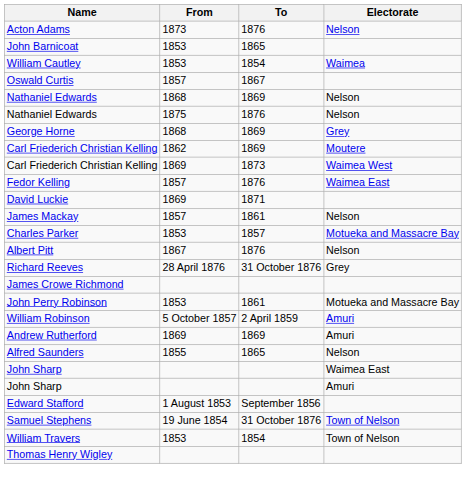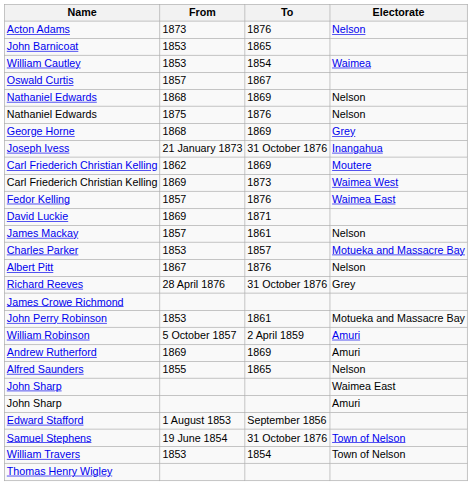 <table class="wikitable">
 <tr>
 <th>Name</th>
 <th>From</th>
 <th>To</th>
 <th>Electorate</th>
 </tr>
 <tr>
 <td><a href='#'>Acton Adams</a></td>
 <td>1873</td>
 <td>1876</td>
 <td><a href='#'>Nelson</a></td>
 </tr>
 <tr>
 <td><a href='#'>John Barnicoat</a></td>
 <td>1853</td>
 <td>1865</td>
 <td></td>
 </tr>
 <tr>
 <td><a href='#'>William Cautley</a></td>
 <td>1853</td>
 <td>1854</td>
 <td><a href='#'>Waimea</a></td>
 </tr>
 <tr>
 <td><a href='#'>Oswald Curtis</a></td>
 <td>1857</td>
 <td>1867</td>
 <td></td>
 </tr>
 <tr>
 <td><a href='#'>Nathaniel Edwards</a></td>
 <td>1868</td>
 <td>1869</td>
 <td>Nelson</td>
 </tr>
 <tr>
 <td>Nathaniel Edwards</td>
 <td>1875</td>
 <td>1876</td>
 <td>Nelson</td>
 </tr>
 <tr>
 <td><a href='#'>George Horne</a></td>
 <td>1868</td>
 <td>1869</td>
 <td><a href='#'>Grey</a></td>
+</tr>
+<tr>
+<td><a href='#'>Joseph Ivess</a></td>
+<td>21 January 1873</td>
+<td>31 October 1876</td>
+<td><a href='#'>Inangahua</a></td>
 </tr>
 <tr>
 <td><a href='#'>Carl Friederich Christian Kelling</a></td>
 <td>1862</td>
 <td>1869</td>
 <td><a href='#'>Moutere</a></td>
 </tr>
 <tr>
 <td>Carl Friederich Christian Kelling</td>
 <td>1869</td>
 <td>1873</td>
 <td><a href='#'>Waimea West</a></td>
 </tr>
 <tr>
 <td><a href='#'>Fedor Kelling</a></td>
 <td>1857</td>
 <td>1876</td>
 <td><a href='#'>Waimea East</a></td>
 </tr>
 <tr>
 <td><a href='#'>David Luckie</a></td>
 <td>1869</td>
 <td>1871</td>
 <td></td>
 </tr>
 <tr>
 <td><a href='#'>James Mackay</a></td>
 <td>1857</td>
 <td>1861</td>
 <td>Nelson</td>
 </tr>
 <tr>
 <td><a href='#'>Charles Parker</a></td>
 <td>1853</td>
 <td>1857</td>
 <td><a href='#'>Motueka and Massacre Bay</a></td>
 </tr>
 <tr>
 <td><a href='#'>Albert Pitt</a></td>
 <td>1867</td>
 <td>1876</td>
 <td>Nelson</td>
 </tr>
 <tr>
 <td><a href='#'>Richard Reeves</a></td>
 <td>28 April 1876</td>
 <td>31 October 1876</td>
 <td>Grey</td>
 </tr>
 <tr>
 <td><a href='#'>James Crowe Richmond</a></td>
 <td></td>
 <td></td>
 <td></td>
 </tr>
 <tr>
 <td><a href='#'>John Perry Robinson</a></td>
 <td>1853</td>
 <td>1861</td>
 <td>Motueka and Massacre Bay</td>
 </tr>
 <tr>
 <td><a href='#'>William Robinson</a></td>
 <td>5 October 1857</td>
 <td>2 April 1859</td>
 <td><a href='#'>Amuri</a></td>
 </tr>
 <tr>
 <td><a href='#'>Andrew Rutherford</a></td>
 <td>1869</td>
 <td>1869</td>
 <td>Amuri</td>
 </tr>
 <tr>
 <td><a href='#'>Alfred Saunders</a></td>
 <td>1855</td>
 <td>1865</td>
 <td>Nelson</td>
 </tr>
 <tr>
 <td><a href='#'>John Sharp</a></td>
 <td></td>
 <td></td>
 <td>Waimea East</td>
 </tr>
 <tr>
 <td>John Sharp</td>
 <td></td>
 <td></td>
 <td>Amuri</td>
 </tr>
 <tr>
 <td><a href='#'>Edward Stafford</a></td>
 <td>1 August 1853</td>
 <td>September 1856</td>
 <td></td>
 </tr>
 <tr>
 <td><a href='#'>Samuel Stephens</a></td>
 <td>19 June 1854</td>
 <td>31 October 1876</td>
 <td><a href='#'>Town of Nelson</a></td>
 </tr>
 <tr>
 <td><a href='#'>William Travers</a></td>
 <td>1853</td>
 <td>1854</td>
 <td>Town of Nelson</td>
 </tr>
 <tr>
 <td><a href='#'>Thomas Henry Wigley</a></td>
 <td></td>
 <td></td>
 <td></td>
 </tr>
 </table>
